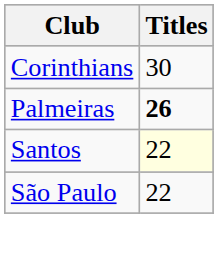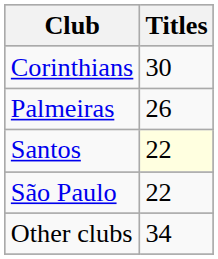 <table class="wikitable sortable">
 <tr>
 <th>Club</th>
 <th>Titles</th>
 </tr>
 <tr>
 <td><a href='#'>Corinthians</a></td>
 <td>30</td>
 </tr>
 <tr>
 <td><a href='#'>Palmeiras</a></td>
-<td><strong>26</strong></td>
+<td>26</td>
 </tr>
 <tr>
 <td><a href='#'>Santos</a></td>
 <td style="background: lightyellow;">22</td>
 </tr>
 <tr>
 <td><a href='#'>São Paulo</a></td>
 <td>22</td>
 </tr>
+<tr>
+<td>Other clubs</td>
+<td>34</td>
+</tr>
 </table>
